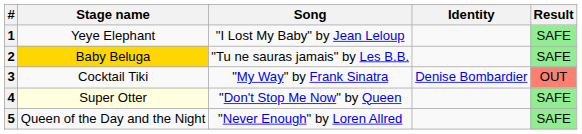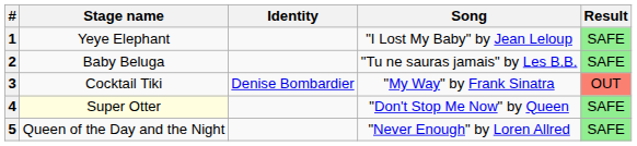 <table class="wikitable plainrowheaders" style="text-align: center">
 <tr>
 <th>#</th>
 <th>Stage name</th>
+<th>Identity</th>
 <th>Song</th>
-<th>Identity</th>
 <th>Result</th>
 </tr>
 <tr>
 <th>1</th>
 <td>Yeye Elephant</td>
+<td></td>
 <td>"I Lost My Baby" by <a href='#'>Jean Leloup</a></td>
-<td></td>
 <td bgcolor=lightgreen>SAFE</td>
 </tr>
 <tr>
 <th>2</th>
-<td style="background: gold;">Baby Beluga</td>
+<td>Baby Beluga</td>
+<td></td>
 <td>"Tu ne sauras jamais" by <a href='#'>Les B.B.</a></td>
-<td></td>
 <td bgcolor=lightgreen>SAFE</td>
 </tr>
 <tr>
 <th>3</th>
 <td>Cocktail Tiki</td>
+<td><a href='#'>Denise Bombardier</a></td>
 <td>"<a href='#'>My Way</a>" by <a href='#'>Frank Sinatra</a></td>
-<td><a href='#'>Denise Bombardier</a></td>
 <td bgcolor=salmon>OUT</td>
 </tr>
 <tr>
 <th>4</th>
 <td style="background: lightyellow;">Super Otter</td>
+<td></td>
 <td>"<a href='#'>Don't Stop Me Now</a>" by <a href='#'>Queen</a></td>
-<td></td>
 <td bgcolor=lightgreen>SAFE</td>
 </tr>
 <tr>
 <th>5</th>
 <td>Queen of the Day and the Night</td>
+<td></td>
 <td>"<a href='#'>Never Enough</a>" by <a href='#'>Loren Allred</a></td>
-<td></td>
 <td bgcolor=lightgreen>SAFE</td>
 </tr>
 </table>
